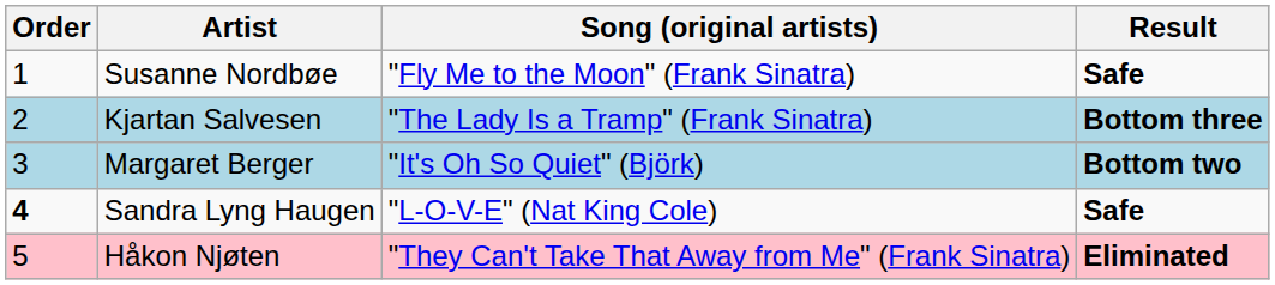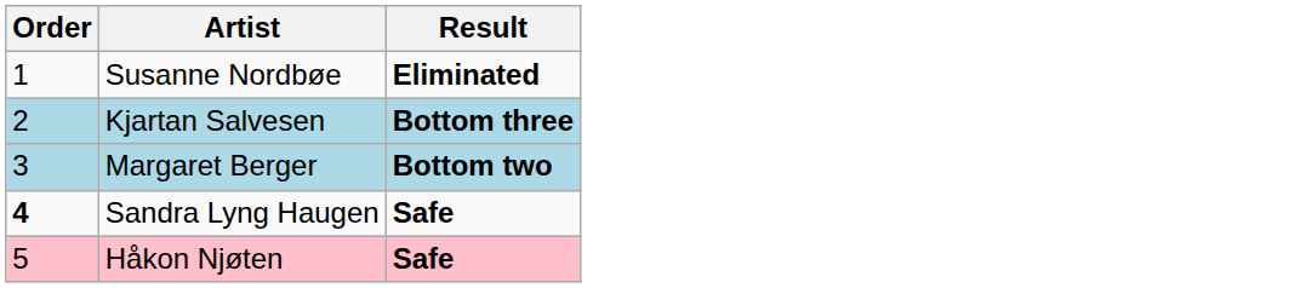 <table class=wikitable>
 <tr>
 <th>Order</th>
 <th>Artist</th>
-<th>Song (original artists)</th>
 <th>Result</th>
 </tr>
 <tr>
 <td>1</td>
 <td>Susanne Nordbøe</td>
-<td>"<a href='#'>Fly Me to the Moon</a>" (<a href='#'>Frank Sinatra</a>)</td>
-<td><strong>Safe</strong></td>
+<td><strong>Eliminated</strong></td>
 </tr>
 <tr style="background:lightblue;">
 <td>2</td>
 <td>Kjartan Salvesen</td>
-<td>"<a href='#'>The Lady Is a Tramp</a>" (<a href='#'>Frank Sinatra</a>)</td>
 <td><strong>Bottom three</strong></td>
 </tr>
 <tr style="background:lightblue;">
 <td>3</td>
 <td>Margaret Berger</td>
-<td>"<a href='#'>It's Oh So Quiet</a>" (<a href='#'>Björk</a>)</td>
 <td><strong>Bottom two</strong></td>
 </tr>
 <tr>
 <td><strong>4</strong></td>
 <td>Sandra Lyng Haugen</td>
-<td>"<a href='#'>L-O-V-E</a>" (<a href='#'>Nat King Cole</a>)</td>
 <td><strong>Safe</strong></td>
 </tr>
 <tr style="background:pink;">
 <td>5</td>
 <td>Håkon Njøten</td>
-<td>"<a href='#'>They Can't Take That Away from Me</a>" (<a href='#'>Frank Sinatra</a>)</td>
-<td><strong>Eliminated</strong></td>
+<td><strong>Safe</strong></td>
 </tr>
 </table>
